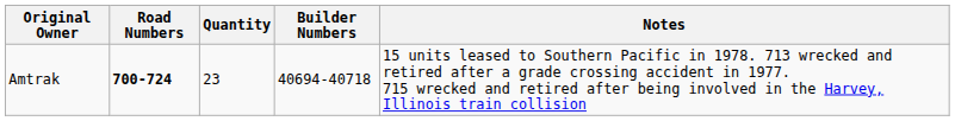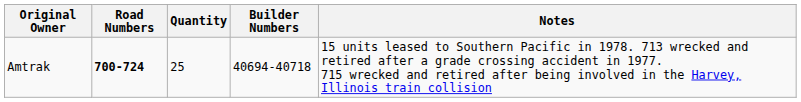 <table class="wikitable" border="1">
 <tr>
 <th>Original Owner</th>
 <th>Road Numbers</th>
 <th>Quantity</th>
 <th>Builder Numbers</th>
 <th>Notes</th>
 </tr>
 <tr>
 <td>Amtrak</td>
 <td><strong>700-724</strong></td>
-<td>23</td>
+<td>25</td>
 <td>40694-40718</td>
 <td>15 units leased to Southern Pacific in 1978. 713 wrecked and retired after a grade crossing accident in 1977.<br>715 wrecked and retired after being involved in the <a href='#'>Harvey, Illinois train collision</a></td>
 </tr>
 </table>
